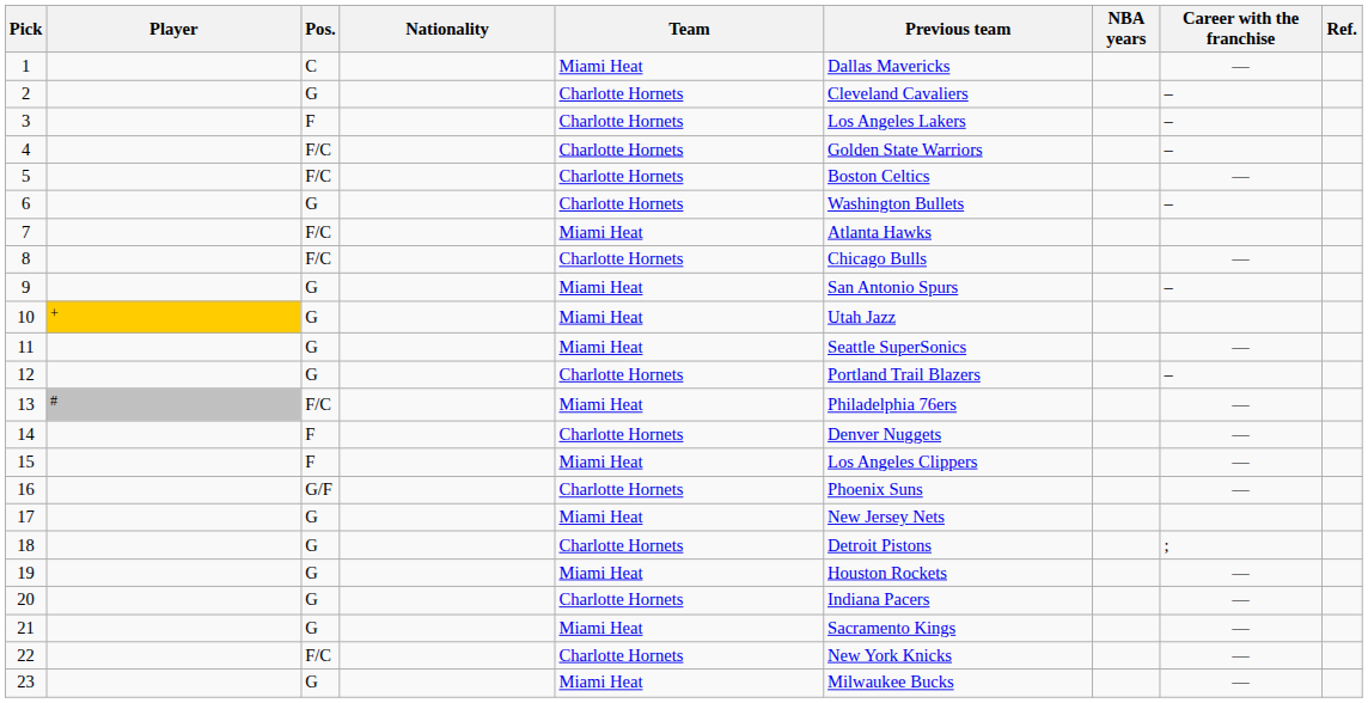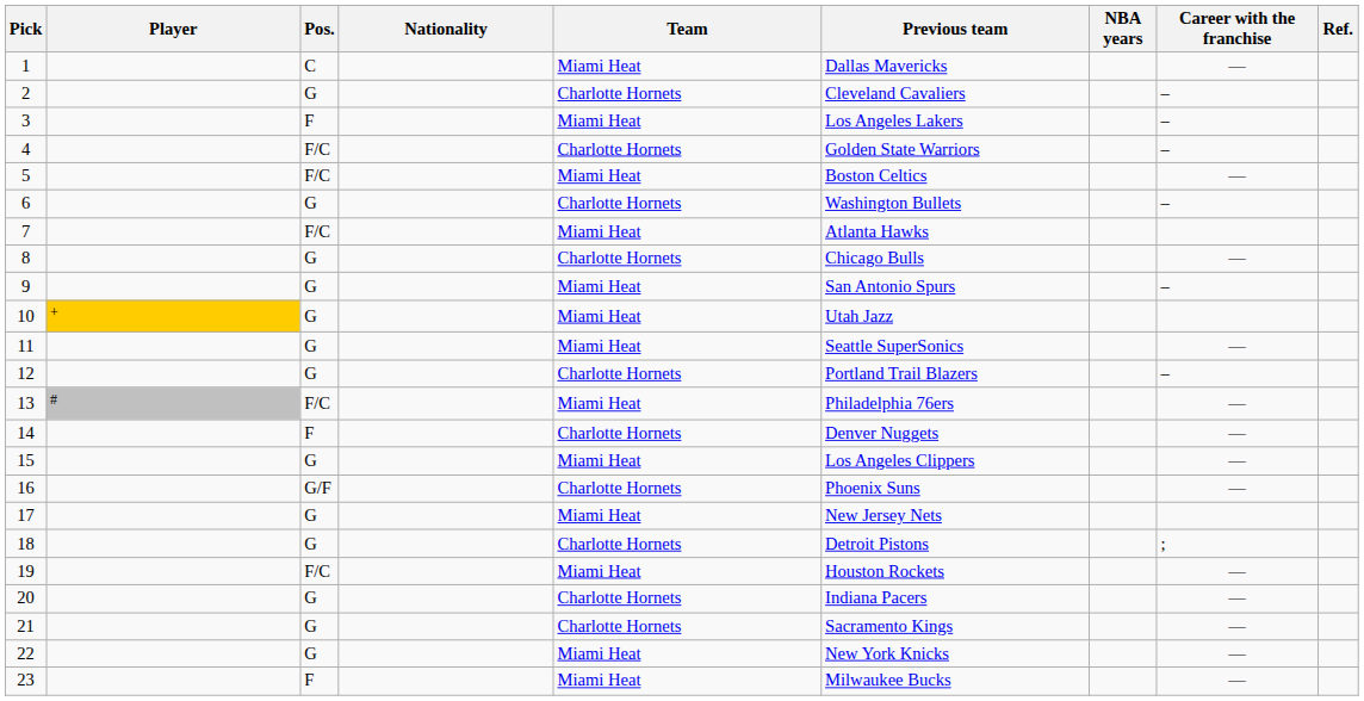 <table class="wikitable sortable">
 <tr>
 <th width="1%">Pick</th>
 <th width="19%">Player</th>
 <th width="1%">Pos.</th>
 <th width="16%">Nationality</th>
 <th width="20%">Team</th>
 <th width="20%">Previous team</th>
 <th width="5%">NBA years</th>
 <th width="12%">Career with the franchise</th>
 <th width="3%" class=unsortable>Ref.</th>
 </tr>
 <tr>
 <td align=center>1</td>
 <td></td>
 <td>C</td>
 <td></td>
 <td><a href='#'>Miami Heat</a></td>
 <td><a href='#'>Dallas Mavericks</a></td>
 <td></td>
 <td align="center">—</td>
 <td align="center"></td>
 </tr>
 <tr>
 <td align=center>2</td>
 <td></td>
 <td>G</td>
 <td></td>
 <td><a href='#'>Charlotte Hornets</a></td>
 <td><a href='#'>Cleveland Cavaliers</a></td>
 <td></td>
 <td>–</td>
 <td align="center"></td>
 </tr>
 <tr>
 <td align=center>3</td>
 <td></td>
 <td>F</td>
 <td></td>
-<td><a href='#'>Charlotte Hornets</a></td>
+<td><a href='#'>Miami Heat</a></td>
 <td><a href='#'>Los Angeles Lakers</a></td>
 <td></td>
 <td>–</td>
 <td align="center"></td>
 </tr>
 <tr>
 <td align=center>4</td>
 <td></td>
 <td>F/C</td>
 <td></td>
 <td><a href='#'>Charlotte Hornets</a></td>
 <td><a href='#'>Golden State Warriors</a></td>
 <td></td>
 <td>–</td>
 <td align="center"></td>
 </tr>
 <tr>
 <td align=center>5</td>
 <td></td>
 <td>F/C</td>
 <td></td>
-<td><a href='#'>Charlotte Hornets</a></td>
+<td><a href='#'>Miami Heat</a></td>
 <td><a href='#'>Boston Celtics</a></td>
 <td></td>
 <td align="center">—</td>
 <td align="center"></td>
 </tr>
 <tr>
 <td align=center>6</td>
 <td></td>
 <td>G</td>
 <td></td>
 <td><a href='#'>Charlotte Hornets</a></td>
 <td><a href='#'>Washington Bullets</a></td>
 <td></td>
 <td>–</td>
 <td align="center"></td>
 </tr>
 <tr>
 <td align=center>7</td>
 <td></td>
 <td>F/C</td>
 <td></td>
 <td><a href='#'>Miami Heat</a></td>
 <td><a href='#'>Atlanta Hawks</a></td>
 <td></td>
 <td></td>
 <td align="center"></td>
 </tr>
 <tr>
 <td align=center>8</td>
 <td></td>
-<td>F/C</td>
+<td>G</td>
 <td></td>
 <td><a href='#'>Charlotte Hornets</a></td>
 <td><a href='#'>Chicago Bulls</a></td>
 <td></td>
 <td align="center">—</td>
 <td align="center"></td>
 </tr>
 <tr>
 <td align=center>9</td>
 <td></td>
 <td>G</td>
 <td></td>
 <td><a href='#'>Miami Heat</a></td>
 <td><a href='#'>San Antonio Spurs</a></td>
 <td></td>
 <td>–</td>
 <td align="center"></td>
 </tr>
 <tr>
 <td align=center>10</td>
 <td bgcolor="#FFCC00"><sup>+</sup></td>
 <td>G</td>
 <td></td>
 <td><a href='#'>Miami Heat</a></td>
 <td><a href='#'>Utah Jazz</a></td>
 <td></td>
 <td></td>
 <td align="center"></td>
 </tr>
 <tr>
 <td align=center>11</td>
 <td></td>
 <td>G</td>
 <td></td>
 <td><a href='#'>Miami Heat</a></td>
 <td><a href='#'>Seattle SuperSonics</a></td>
 <td></td>
 <td align="center">—</td>
 <td align="center"></td>
 </tr>
 <tr>
 <td align=center>12</td>
 <td></td>
 <td>G</td>
 <td></td>
 <td><a href='#'>Charlotte Hornets</a></td>
 <td><a href='#'>Portland Trail Blazers</a></td>
 <td></td>
 <td>–</td>
 <td align="center"></td>
 </tr>
 <tr>
 <td align=center>13</td>
 <td bgcolor="#C0C0C0"><sup>#</sup></td>
 <td>F/C</td>
 <td></td>
 <td><a href='#'>Miami Heat</a></td>
 <td><a href='#'>Philadelphia 76ers</a></td>
 <td></td>
 <td align="center">—</td>
 <td align="center"></td>
 </tr>
 <tr>
 <td align=center>14</td>
 <td></td>
 <td>F</td>
 <td></td>
 <td><a href='#'>Charlotte Hornets</a></td>
 <td><a href='#'>Denver Nuggets</a></td>
 <td></td>
 <td align="center">—</td>
 <td align="center"></td>
 </tr>
 <tr>
 <td align=center>15</td>
 <td></td>
-<td>F</td>
+<td>G</td>
 <td></td>
 <td><a href='#'>Miami Heat</a></td>
 <td><a href='#'>Los Angeles Clippers</a></td>
 <td></td>
 <td align="center">—</td>
 <td align="center"></td>
 </tr>
 <tr>
 <td align=center>16</td>
 <td></td>
 <td>G/F</td>
 <td></td>
 <td><a href='#'>Charlotte Hornets</a></td>
 <td><a href='#'>Phoenix Suns</a></td>
 <td></td>
 <td align="center">—</td>
 <td align="center"></td>
 </tr>
 <tr>
 <td align=center>17</td>
 <td></td>
 <td>G</td>
 <td></td>
 <td><a href='#'>Miami Heat</a></td>
 <td><a href='#'>New Jersey Nets</a></td>
 <td></td>
 <td></td>
 <td align="center"></td>
 </tr>
 <tr>
 <td align=center>18</td>
 <td></td>
 <td>G</td>
 <td></td>
 <td><a href='#'>Charlotte Hornets</a></td>
 <td><a href='#'>Detroit Pistons</a></td>
 <td></td>
 <td>; </td>
 <td align="center"></td>
 </tr>
 <tr>
 <td align=center>19</td>
 <td></td>
-<td>G</td>
+<td>F/C</td>
 <td></td>
 <td><a href='#'>Miami Heat</a></td>
 <td><a href='#'>Houston Rockets</a></td>
 <td></td>
 <td align="center">—</td>
 <td align="center"></td>
 </tr>
 <tr>
 <td align=center>20</td>
 <td></td>
 <td>G</td>
 <td></td>
 <td><a href='#'>Charlotte Hornets</a></td>
 <td><a href='#'>Indiana Pacers</a></td>
 <td></td>
 <td align="center">—</td>
 <td align="center"></td>
 </tr>
 <tr>
 <td align=center>21</td>
 <td></td>
 <td>G</td>
 <td></td>
-<td><a href='#'>Miami Heat</a></td>
+<td><a href='#'>Charlotte Hornets</a></td>
 <td><a href='#'>Sacramento Kings</a></td>
 <td></td>
 <td align="center">—</td>
 <td align="center"></td>
 </tr>
 <tr>
 <td align=center>22</td>
 <td></td>
-<td>F/C</td>
+<td>G</td>
 <td></td>
-<td><a href='#'>Charlotte Hornets</a></td>
+<td><a href='#'>Miami Heat</a></td>
 <td><a href='#'>New York Knicks</a></td>
 <td></td>
 <td align="center">—</td>
 <td align="center"></td>
 </tr>
 <tr>
 <td align=center>23</td>
 <td></td>
-<td>G</td>
+<td>F</td>
 <td></td>
 <td><a href='#'>Miami Heat</a></td>
 <td><a href='#'>Milwaukee Bucks</a></td>
 <td></td>
 <td align="center">—</td>
 <td align="center"></td>
 </tr>
 </table>
